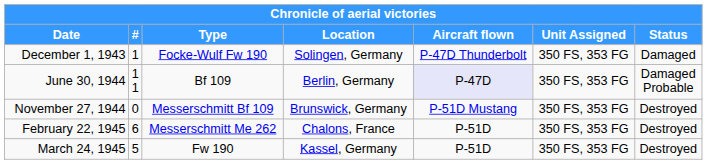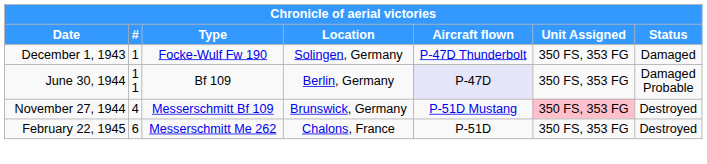 <table class="wikitable plainrowheaders collapsible collapsed" style="margin-left: auto; margin-right: auto; border: none; text-align:right; width: 100%;">
 <tr style="color:white;">
 <th colspan="7" style="background-color: #3399ff">Chronicle of aerial victories</th>
 </tr>
 <tr style="color:white;">
 <th style="background-color: #3399ff">Date</th>
 <th style="background-color: #3399ff">#</th>
 <th style="background-color: #3399ff">Type</th>
 <th style="background-color: #3399ff">Location</th>
 <th style="background-color: #3399ff">Aircraft flown</th>
 <th style="background-color: #3399ff">Unit Assigned</th>
 <th style="background-color: #3399ff">Status</th>
 </tr>
 <tr>
 <td>December 1, 1943</td>
 <td align=center>1</td>
 <td align=center><a href='#'>Focke-Wulf Fw 190</a></td>
 <td align=center><a href='#'>Solingen</a>, Germany</td>
 <td align=center><a href='#'>P-47D Thunderbolt</a></td>
 <td align=center>350 FS, 353 FG</td>
 <td align=center>Damaged</td>
 </tr>
 <tr>
 <td>June 30, 1944</td>
 <td align=center>1<br>1</td>
 <td align=center>Bf 109</td>
 <td align=center><a href='#'>Berlin</a>, Germany</td>
 <td align=center style="background: lavender;">P-47D</td>
 <td align=center>350 FS, 353 FG</td>
 <td align=center>Damaged<br>Probable</td>
 </tr>
 <tr>
 <td>November 27, 1944</td>
-<td align=center>0</td>
+<td align=center>4</td>
 <td align=center><a href='#'>Messerschmitt Bf 109</a></td>
 <td align=center><a href='#'>Brunswick</a>, Germany</td>
 <td align=center><a href='#'>P-51D Mustang</a></td>
-<td align=center>350 FS, 353 FG</td>
+<td align=center style="background: pink;">350 FS, 353 FG</td>
 <td align=center>Destroyed</td>
 </tr>
 <tr>
 <td>February 22, 1945</td>
 <td align=center>6</td>
 <td align=center><a href='#'>Messerschmitt Me 262</a></td>
 <td align=center><a href='#'>Chalons</a>, France</td>
 <td align=center>P-51D</td>
 <td align=center>350 FS, 353 FG</td>
 <td align=center>Destroyed</td>
 </tr>
 <tr>
-<td>March 24, 1945</td>
-<td align=center>5</td>
-<td align=center>Fw 190</td>
-<td align=center><a href='#'>Kassel</a>, Germany</td>
-<td align=center>P-51D</td>
-<td align=center>350 FS, 353 FG</td>
-<td align=center>Destroyed</td>
-</tr>
-<tr>
 </tr>
 </table>
